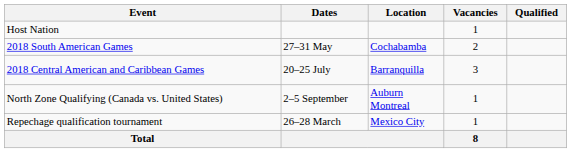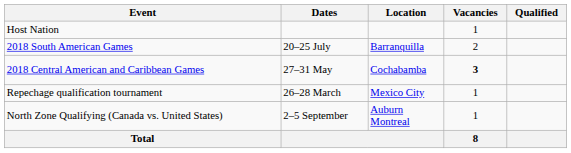 <table class="wikitable" width=840>
 <tr>
 <th>Event</th>
 <th>Dates</th>
 <th>Location</th>
 <th>Vacancies</th>
 <th>Qualified</th>
 </tr>
 <tr>
 <td>Host Nation</td>
 <td></td>
 <td></td>
 <td align=center>1</td>
 <td></td>
 </tr>
 <tr>
 <td><a href='#'>2018 South American Games</a></td>
-<td>27–31 May</td>
-<td> <a href='#'>Cochabamba</a></td>
+<td>20–25 July</td>
+<td> <a href='#'>Barranquilla</a></td>
 <td align=center>2</td>
 <td><br></td>
 </tr>
 <tr>
 <td><a href='#'>2018 Central American and Caribbean Games</a></td>
-<td>20–25 July</td>
-<td> <a href='#'>Barranquilla</a></td>
-<td align=center>3</td>
+<td>27–31 May</td>
+<td> <a href='#'>Cochabamba</a></td>
+<td align=center><strong>3</strong></td>
 <td><br><br></td>
+</tr>
+<tr>
+<td>Repechage qualification tournament</td>
+<td>26–28 March</td>
+<td> <a href='#'>Mexico City</a></td>
+<td align=center>1</td>
+<td></td>
 </tr>
 <tr>
 <td>North Zone Qualifying (Canada vs. United States)</td>
 <td>2–5 September</td>
 <td> <a href='#'>Auburn</a><br> <a href='#'>Montreal</a></td>
-<td align=center>1</td>
-<td></td>
-</tr>
-<tr>
-<td>Repechage qualification tournament</td>
-<td>26–28 March</td>
-<td> <a href='#'>Mexico City</a></td>
 <td align=center>1</td>
 <td></td>
 </tr>
 <tr>
 <th>Total</th>
 <th colspan=2></th>
 <th>8</th>
 <th></th>
 </tr>
 </table>
